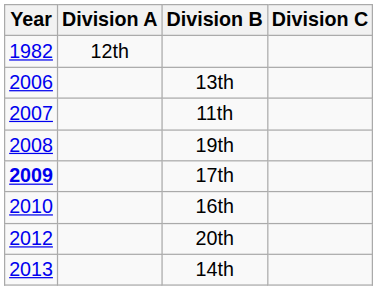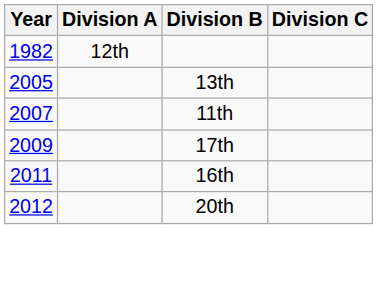 <table class="wikitable" style="text-align:center">
 <tr>
 <th>Year</th>
 <th>Division A</th>
 <th>Division B</th>
 <th>Division C</th>
 </tr>
 <tr>
 <td><a href='#'>1982</a></td>
 <td>12th</td>
 <td></td>
 <td></td>
 </tr>
 <tr>
-<td><a href='#'>2006</a></td>
+<td><a href='#'>2005</a></td>
 <td></td>
 <td>13th</td>
 <td></td>
 </tr>
 <tr>
 <td><a href='#'>2007</a></td>
 <td></td>
 <td>11th</td>
 <td></td>
 </tr>
 <tr>
-<td><a href='#'>2008</a></td>
-<td></td>
-<td>19th</td>
-<td></td>
-</tr>
-<tr>
-<td><strong><a href='#'>2009</a></strong></td>
+<td><a href='#'>2009</a></td>
 <td></td>
 <td>17th</td>
 <td></td>
 </tr>
 <tr>
-<td><a href='#'>2010</a></td>
+<td><a href='#'>2011</a></td>
 <td></td>
 <td>16th</td>
 <td></td>
 </tr>
 <tr>
 <td><a href='#'>2012</a></td>
 <td></td>
 <td>20th</td>
 <td></td>
 </tr>
-<tr>
-<td><a href='#'>2013</a></td>
-<td></td>
-<td>14th</td>
-<td></td>
-</tr>
 </table>
